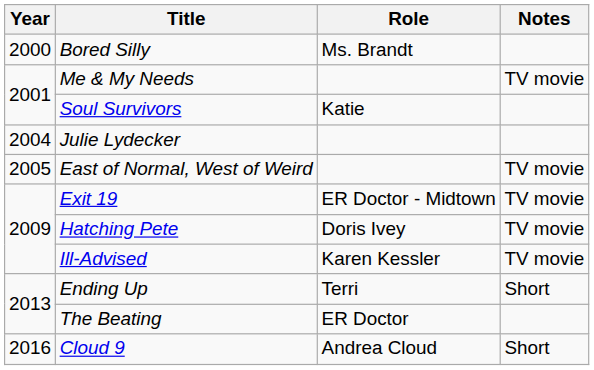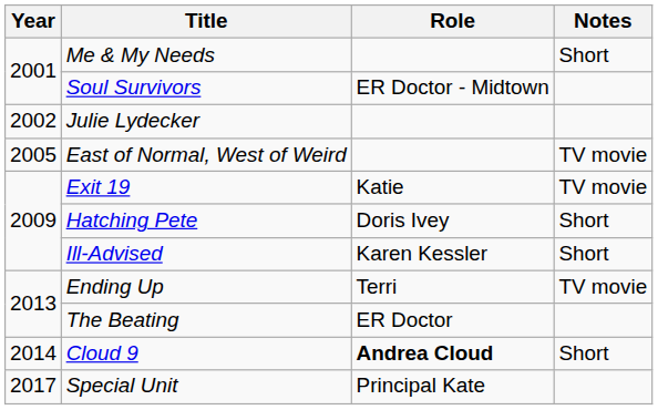 <table class="wikitable sortable">
 <tr>
 <th>Year</th>
 <th>Title</th>
 <th>Role</th>
 <th class = "unsortable">Notes</th>
 </tr>
 <tr>
-<td>2000</td>
-<td><em>Bored Silly</em></td>
-<td>Ms. Brandt</td>
+<td rowspan=2>2001</td>
+<td><em>Me & My Needs</em></td>
+<td></td>
+<td>Short</td>
+</tr>
+<tr>
+<td><em><a href='#'>Soul Survivors</a></em></td>
+<td>ER Doctor - Midtown</td>
 <td></td>
 </tr>
 <tr>
-<td rowspan=2>2001</td>
-<td><em>Me & My Needs</em></td>
-<td></td>
-<td>TV movie</td>
-</tr>
-<tr>
-<td><em><a href='#'>Soul Survivors</a></em></td>
-<td>Katie</td>
-<td></td>
-</tr>
-<tr>
-<td>2004</td>
+<td>2002</td>
 <td><em>Julie Lydecker</em></td>
 <td></td>
 <td></td>
 </tr>
 <tr>
 <td>2005</td>
 <td><em>East of Normal, West of Weird</em></td>
 <td></td>
 <td>TV movie</td>
 </tr>
 <tr>
 <td rowspan=3>2009</td>
 <td><em><a href='#'>Exit 19</a></em></td>
-<td>ER Doctor - Midtown</td>
+<td>Katie</td>
 <td>TV movie</td>
 </tr>
 <tr>
 <td><em><a href='#'>Hatching Pete</a></em></td>
 <td>Doris Ivey</td>
-<td>TV movie</td>
+<td>Short</td>
 </tr>
 <tr>
 <td><em><a href='#'>Ill-Advised</a></em></td>
 <td>Karen Kessler</td>
-<td>TV movie</td>
+<td>Short</td>
 </tr>
 <tr>
 <td rowspan=2>2013</td>
 <td><em>Ending Up</em></td>
 <td>Terri</td>
-<td>Short</td>
+<td>TV movie</td>
 </tr>
 <tr>
 <td><em>The Beating</em></td>
 <td>ER Doctor</td>
 <td></td>
 </tr>
 <tr>
-<td>2016</td>
+<td>2014</td>
 <td><em><a href='#'>Cloud 9</a></em></td>
-<td>Andrea Cloud</td>
+<td><strong>Andrea Cloud</strong></td>
 <td>Short</td>
 </tr>
+<tr>
+<td>2017</td>
+<td><em>Special Unit</em></td>
+<td>Principal Kate</td>
+<td></td>
+</tr>
 </table>
